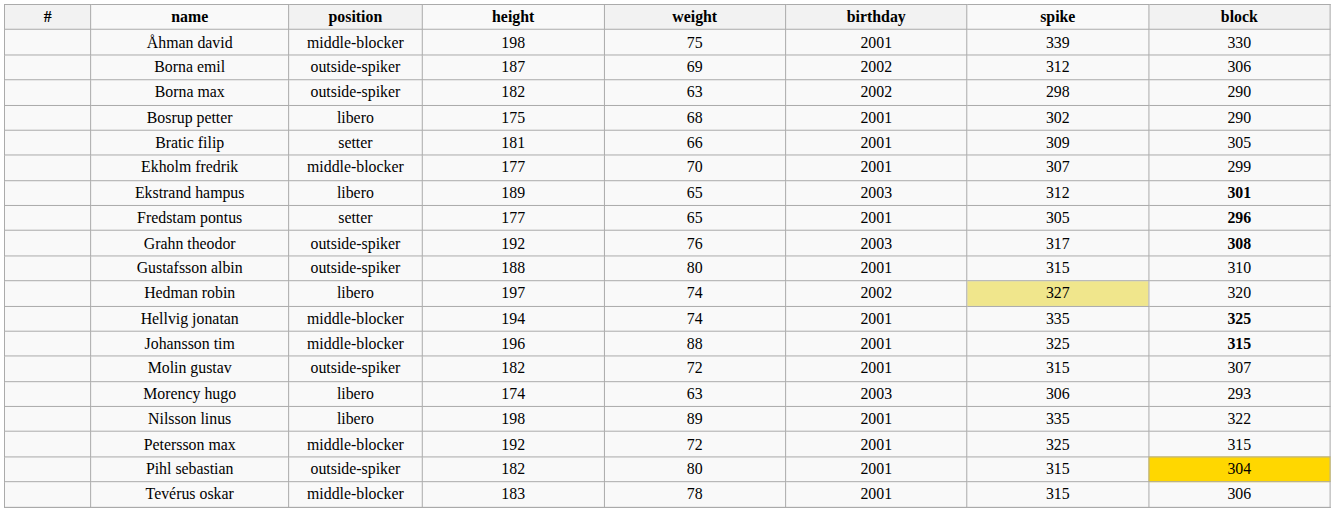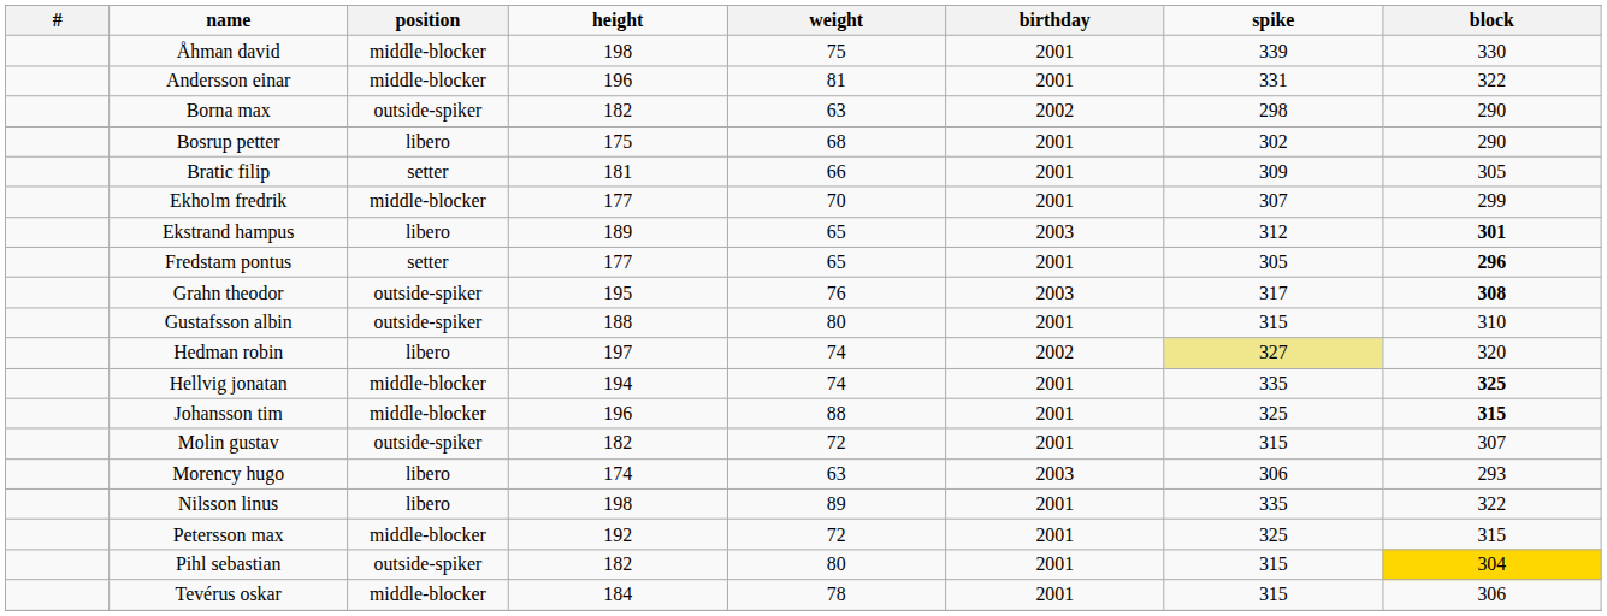 <table Class="wikitable sortable" style="text-align:center;">
 <tr>
 <th Style="width:5em">#</th>
 <td style="width:12em"><strong>name</strong></td>
 <th Style="width:8em"><strong>position</strong></th>
 <td style="width:11em"><strong>height</strong></td>
 <th Style="width:11em"><strong>weight</strong></th>
 <th Style="width:11em"><strong>birthday</strong></th>
 <td style="width:11em"><strong>spike</strong></td>
 <th Style="width:11em"><strong>block</strong></th>
 </tr>
 <tr>
 <td></td>
 <td>Åhman david</td>
 <td>middle-blocker</td>
 <td>198</td>
 <td>75</td>
 <td>2001</td>
 <td>339</td>
 <td>330</td>
 </tr>
 <tr>
 <td></td>
-<td>Borna emil</td>
-<td>outside-spiker</td>
-<td>187</td>
-<td>69</td>
-<td>2002</td>
-<td>312</td>
-<td>306</td>
+<td>Andersson einar</td>
+<td>middle-blocker</td>
+<td>196</td>
+<td>81</td>
+<td>2001</td>
+<td>331</td>
+<td>322</td>
 </tr>
 <tr>
 <td></td>
 <td>Borna max</td>
 <td>outside-spiker</td>
 <td>182</td>
 <td>63</td>
 <td>2002</td>
 <td>298</td>
 <td>290</td>
 </tr>
 <tr>
 <td></td>
 <td>Bosrup petter</td>
 <td>libero</td>
 <td>175</td>
 <td>68</td>
 <td>2001</td>
 <td>302</td>
 <td>290</td>
 </tr>
 <tr>
 <td></td>
 <td>Bratic filip</td>
 <td>setter</td>
 <td>181</td>
 <td>66</td>
 <td>2001</td>
 <td>309</td>
 <td>305</td>
 </tr>
 <tr>
 <td></td>
 <td>Ekholm fredrik</td>
 <td>middle-blocker</td>
 <td>177</td>
 <td>70</td>
 <td>2001</td>
 <td>307</td>
 <td>299</td>
 </tr>
 <tr>
 <td></td>
 <td>Ekstrand hampus</td>
 <td>libero</td>
 <td>189</td>
 <td>65</td>
 <td>2003</td>
 <td>312</td>
 <td><strong>301</strong></td>
 </tr>
 <tr>
 <td></td>
 <td>Fredstam pontus</td>
 <td>setter</td>
 <td>177</td>
 <td>65</td>
 <td>2001</td>
 <td>305</td>
 <td><strong>296</strong></td>
 </tr>
 <tr>
 <td></td>
 <td>Grahn theodor</td>
 <td>outside-spiker</td>
-<td>192</td>
+<td>195</td>
 <td>76</td>
 <td>2003</td>
 <td>317</td>
 <td><strong>308</strong></td>
 </tr>
 <tr>
 <td></td>
 <td>Gustafsson albin</td>
 <td>outside-spiker</td>
 <td>188</td>
 <td>80</td>
 <td>2001</td>
 <td>315</td>
 <td>310</td>
 </tr>
 <tr>
 <td></td>
 <td>Hedman robin</td>
 <td>libero</td>
 <td>197</td>
 <td>74</td>
 <td>2002</td>
 <td style="background: khaki;">327</td>
 <td>320</td>
 </tr>
 <tr>
 <td></td>
 <td>Hellvig jonatan</td>
 <td>middle-blocker</td>
 <td>194</td>
 <td>74</td>
 <td>2001</td>
 <td>335</td>
 <td><strong>325</strong></td>
 </tr>
 <tr>
 <td></td>
 <td>Johansson tim</td>
 <td>middle-blocker</td>
 <td>196</td>
 <td>88</td>
 <td>2001</td>
 <td>325</td>
 <td><strong>315</strong></td>
 </tr>
 <tr>
 <td></td>
 <td>Molin gustav</td>
 <td>outside-spiker</td>
 <td>182</td>
 <td>72</td>
 <td>2001</td>
 <td>315</td>
 <td>307</td>
 </tr>
 <tr>
 <td></td>
 <td>Morency hugo</td>
 <td>libero</td>
 <td>174</td>
 <td>63</td>
 <td>2003</td>
 <td>306</td>
 <td>293</td>
 </tr>
 <tr>
 <td></td>
 <td>Nilsson linus</td>
 <td>libero</td>
 <td>198</td>
 <td>89</td>
 <td>2001</td>
 <td>335</td>
 <td>322</td>
 </tr>
 <tr>
 <td></td>
 <td>Petersson max</td>
 <td>middle-blocker</td>
 <td>192</td>
 <td>72</td>
 <td>2001</td>
 <td>325</td>
 <td>315</td>
 </tr>
 <tr>
 <td></td>
 <td>Pihl sebastian</td>
 <td>outside-spiker</td>
 <td>182</td>
 <td>80</td>
 <td>2001</td>
 <td>315</td>
 <td style="background: gold;">304</td>
 </tr>
 <tr>
 <td></td>
 <td>Tevérus oskar</td>
 <td>middle-blocker</td>
-<td>183</td>
+<td>184</td>
 <td>78</td>
 <td>2001</td>
 <td>315</td>
 <td>306</td>
 </tr>
 <tr>
 </tr>
 </table>
